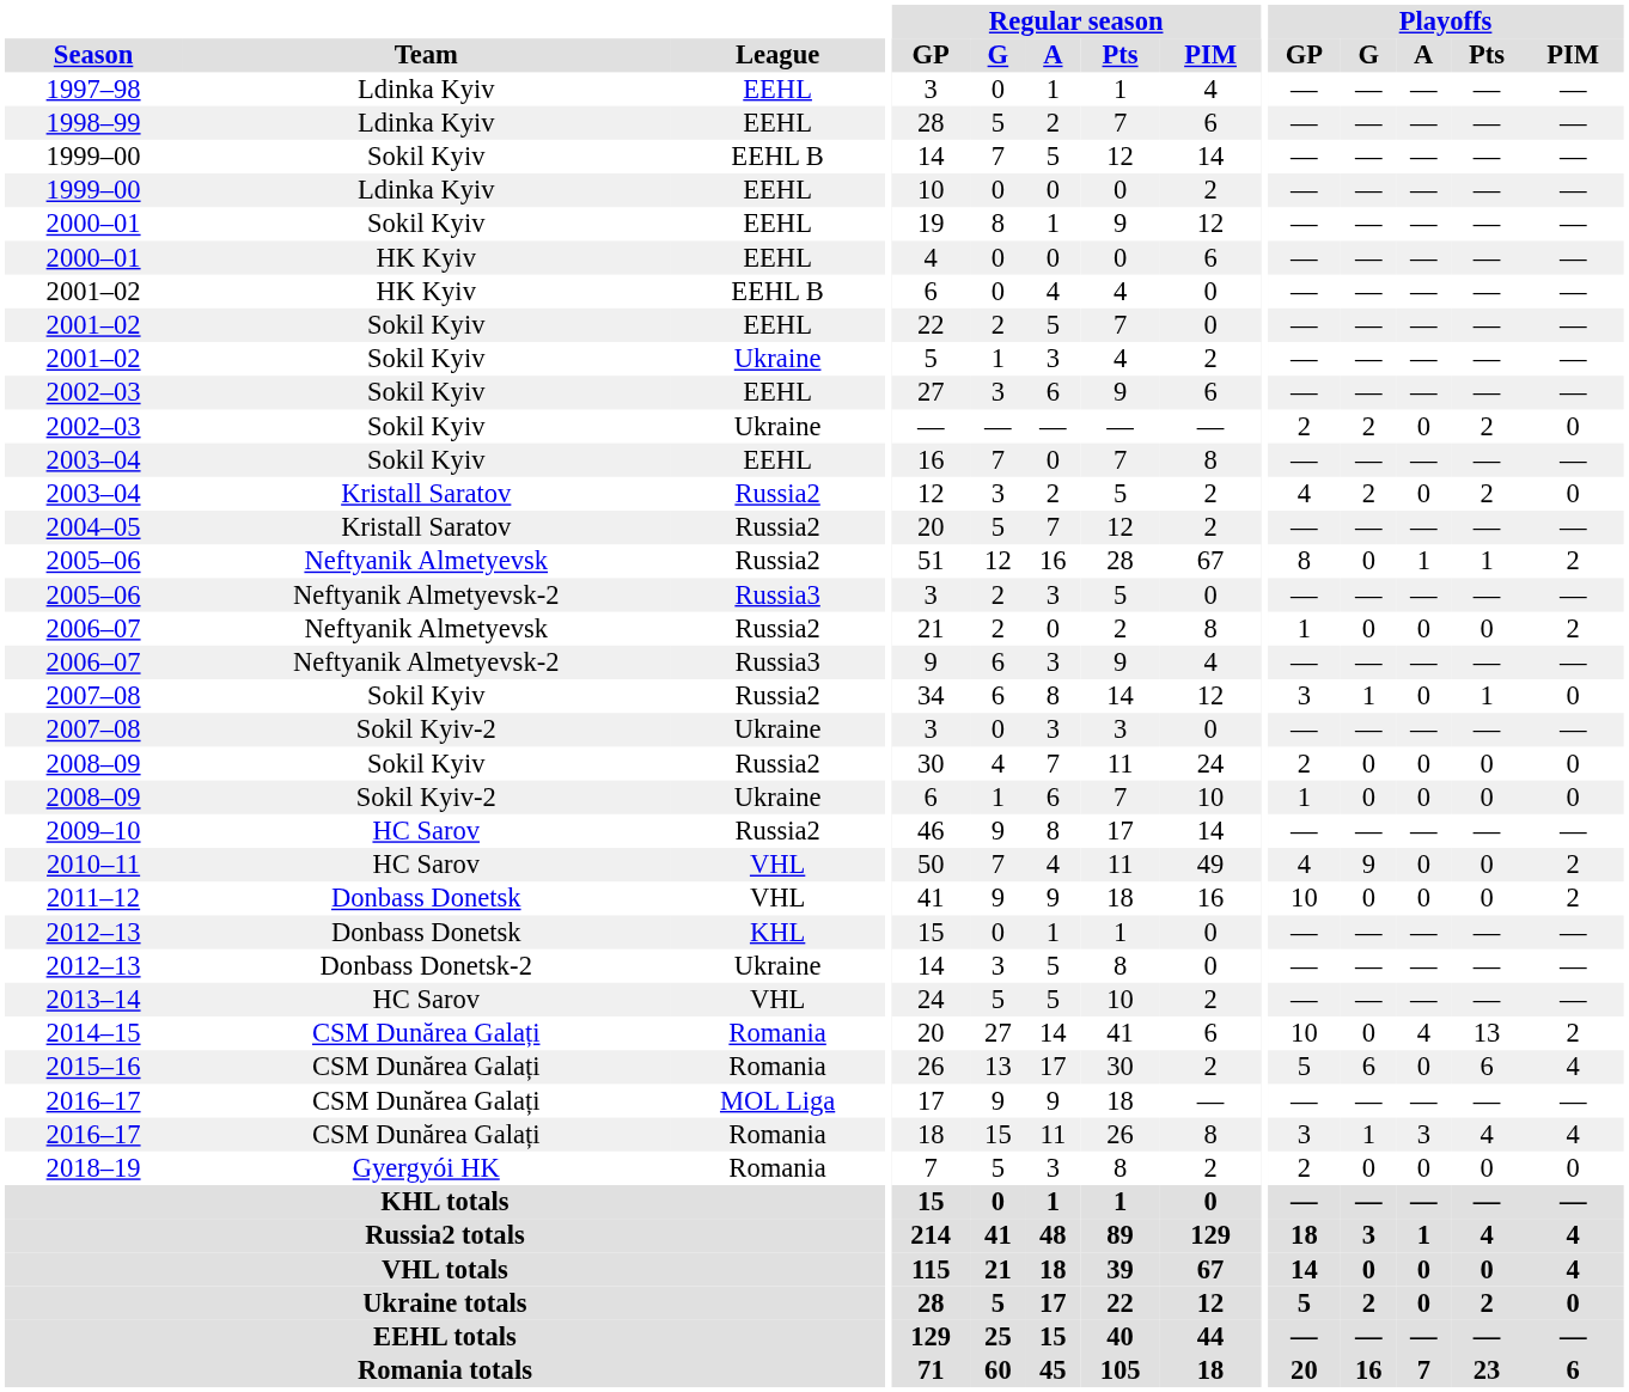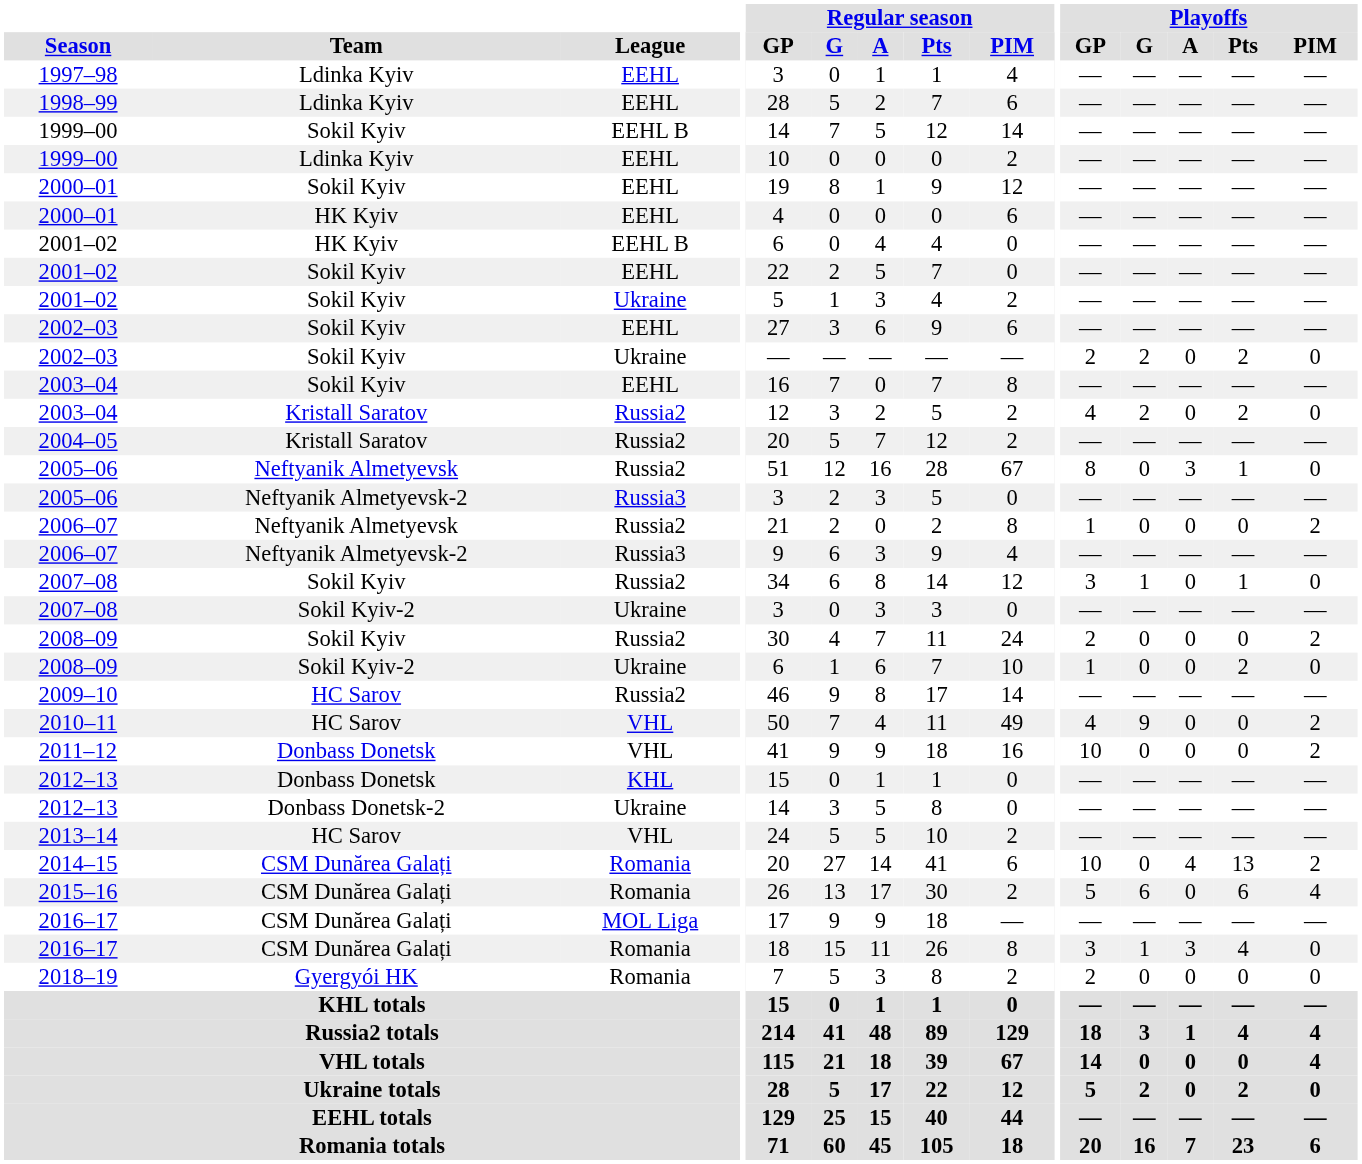 <table border="0" cellpadding="1" cellspacing="0" style="text-align:center; width:60em">
 <tr bgcolor="#e0e0e0">
 <th colspan="3" bgcolor="#ffffff"></th>
 <th rowspan="99" bgcolor="#ffffff"></th>
 <th colspan="5"><a href='#'>Regular season</a></th>
 <th rowspan="99" bgcolor="#ffffff"></th>
 <th colspan="5"><a href='#'>Playoffs</a></th>
 </tr>
 <tr bgcolor="#e0e0e0">
 <th><a href='#'>Season</a></th>
 <th>Team</th>
 <th>League</th>
 <th>GP</th>
 <th><a href='#'>G</a></th>
 <th><a href='#'>A</a></th>
 <th><a href='#'>Pts</a></th>
 <th><a href='#'>PIM</a></th>
 <th>GP</th>
 <th>G</th>
 <th>A</th>
 <th>Pts</th>
 <th>PIM</th>
 </tr>
 <tr>
 <td><a href='#'>1997–98</a></td>
 <td>Ldinka Kyiv</td>
 <td><a href='#'>EEHL</a></td>
 <td>3</td>
 <td>0</td>
 <td>1</td>
 <td>1</td>
 <td>4</td>
 <td>—</td>
 <td>—</td>
 <td>—</td>
 <td>—</td>
 <td>—</td>
 </tr>
 <tr bgcolor="#f0f0f0">
 <td><a href='#'>1998–99</a></td>
 <td>Ldinka Kyiv</td>
 <td>EEHL</td>
 <td>28</td>
 <td>5</td>
 <td>2</td>
 <td>7</td>
 <td>6</td>
 <td>—</td>
 <td>—</td>
 <td>—</td>
 <td>—</td>
 <td>—</td>
 </tr>
 <tr>
 <td>1999–00</td>
 <td>Sokil Kyiv</td>
 <td>EEHL B</td>
 <td>14</td>
 <td>7</td>
 <td>5</td>
 <td>12</td>
 <td>14</td>
 <td>—</td>
 <td>—</td>
 <td>—</td>
 <td>—</td>
 <td>—</td>
 </tr>
 <tr bgcolor="#f0f0f0">
 <td><a href='#'>1999–00</a></td>
 <td>Ldinka Kyiv</td>
 <td>EEHL</td>
 <td>10</td>
 <td>0</td>
 <td>0</td>
 <td>0</td>
 <td>2</td>
 <td>—</td>
 <td>—</td>
 <td>—</td>
 <td>—</td>
 <td>—</td>
 </tr>
 <tr>
 <td><a href='#'>2000–01</a></td>
 <td>Sokil Kyiv</td>
 <td>EEHL</td>
 <td>19</td>
 <td>8</td>
 <td>1</td>
 <td>9</td>
 <td>12</td>
 <td>—</td>
 <td>—</td>
 <td>—</td>
 <td>—</td>
 <td>—</td>
 </tr>
 <tr bgcolor="#f0f0f0">
 <td><a href='#'>2000–01</a></td>
 <td>HK Kyiv</td>
 <td>EEHL</td>
 <td>4</td>
 <td>0</td>
 <td>0</td>
 <td>0</td>
 <td>6</td>
 <td>—</td>
 <td>—</td>
 <td>—</td>
 <td>—</td>
 <td>—</td>
 </tr>
 <tr>
 <td>2001–02</td>
 <td>HK Kyiv</td>
 <td>EEHL B</td>
 <td>6</td>
 <td>0</td>
 <td>4</td>
 <td>4</td>
 <td>0</td>
 <td>—</td>
 <td>—</td>
 <td>—</td>
 <td>—</td>
 <td>—</td>
 </tr>
 <tr bgcolor="#f0f0f0">
 <td><a href='#'>2001–02</a></td>
 <td>Sokil Kyiv</td>
 <td>EEHL</td>
 <td>22</td>
 <td>2</td>
 <td>5</td>
 <td>7</td>
 <td>0</td>
 <td>—</td>
 <td>—</td>
 <td>—</td>
 <td>—</td>
 <td>—</td>
 </tr>
 <tr>
 <td><a href='#'>2001–02</a></td>
 <td>Sokil Kyiv</td>
 <td><a href='#'>Ukraine</a></td>
 <td>5</td>
 <td>1</td>
 <td>3</td>
 <td>4</td>
 <td>2</td>
 <td>—</td>
 <td>—</td>
 <td>—</td>
 <td>—</td>
 <td>—</td>
 </tr>
 <tr bgcolor="#f0f0f0">
 <td><a href='#'>2002–03</a></td>
 <td>Sokil Kyiv</td>
 <td>EEHL</td>
 <td>27</td>
 <td>3</td>
 <td>6</td>
 <td>9</td>
 <td>6</td>
 <td>—</td>
 <td>—</td>
 <td>—</td>
 <td>—</td>
 <td>—</td>
 </tr>
 <tr>
 <td><a href='#'>2002–03</a></td>
 <td>Sokil Kyiv</td>
 <td>Ukraine</td>
 <td>—</td>
 <td>—</td>
 <td>—</td>
 <td>—</td>
 <td>—</td>
 <td>2</td>
 <td>2</td>
 <td>0</td>
 <td>2</td>
 <td>0</td>
 </tr>
 <tr bgcolor="#f0f0f0">
 <td><a href='#'>2003–04</a></td>
 <td>Sokil Kyiv</td>
 <td>EEHL</td>
 <td>16</td>
 <td>7</td>
 <td>0</td>
 <td>7</td>
 <td>8</td>
 <td>—</td>
 <td>—</td>
 <td>—</td>
 <td>—</td>
 <td>—</td>
 </tr>
 <tr>
 <td><a href='#'>2003–04</a></td>
 <td><a href='#'>Kristall Saratov</a></td>
 <td><a href='#'>Russia2</a></td>
 <td>12</td>
 <td>3</td>
 <td>2</td>
 <td>5</td>
 <td>2</td>
 <td>4</td>
 <td>2</td>
 <td>0</td>
 <td>2</td>
 <td>0</td>
 </tr>
 <tr bgcolor="#f0f0f0">
 <td><a href='#'>2004–05</a></td>
 <td>Kristall Saratov</td>
 <td>Russia2</td>
 <td>20</td>
 <td>5</td>
 <td>7</td>
 <td>12</td>
 <td>2</td>
 <td>—</td>
 <td>—</td>
 <td>—</td>
 <td>—</td>
 <td>—</td>
 </tr>
 <tr>
 <td><a href='#'>2005–06</a></td>
 <td><a href='#'>Neftyanik Almetyevsk</a></td>
 <td>Russia2</td>
 <td>51</td>
 <td>12</td>
 <td>16</td>
 <td>28</td>
 <td>67</td>
 <td>8</td>
 <td>0</td>
+<td>3</td>
 <td>1</td>
-<td>1</td>
-<td>2</td>
+<td>0</td>
 </tr>
 <tr bgcolor="#f0f0f0">
 <td><a href='#'>2005–06</a></td>
 <td>Neftyanik Almetyevsk-2</td>
 <td><a href='#'>Russia3</a></td>
 <td>3</td>
 <td>2</td>
 <td>3</td>
 <td>5</td>
 <td>0</td>
 <td>—</td>
 <td>—</td>
 <td>—</td>
 <td>—</td>
 <td>—</td>
 </tr>
 <tr>
 <td><a href='#'>2006–07</a></td>
 <td>Neftyanik Almetyevsk</td>
 <td>Russia2</td>
 <td>21</td>
 <td>2</td>
 <td>0</td>
 <td>2</td>
 <td>8</td>
 <td>1</td>
 <td>0</td>
 <td>0</td>
 <td>0</td>
 <td>2</td>
 </tr>
 <tr bgcolor="#f0f0f0">
 <td><a href='#'>2006–07</a></td>
 <td>Neftyanik Almetyevsk-2</td>
 <td>Russia3</td>
 <td>9</td>
 <td>6</td>
 <td>3</td>
 <td>9</td>
 <td>4</td>
 <td>—</td>
 <td>—</td>
 <td>—</td>
 <td>—</td>
 <td>—</td>
 </tr>
 <tr>
 <td><a href='#'>2007–08</a></td>
 <td>Sokil Kyiv</td>
 <td>Russia2</td>
 <td>34</td>
 <td>6</td>
 <td>8</td>
 <td>14</td>
 <td>12</td>
 <td>3</td>
 <td>1</td>
 <td>0</td>
 <td>1</td>
 <td>0</td>
 </tr>
 <tr bgcolor="#f0f0f0">
 <td><a href='#'>2007–08</a></td>
 <td>Sokil Kyiv-2</td>
 <td>Ukraine</td>
 <td>3</td>
 <td>0</td>
 <td>3</td>
 <td>3</td>
 <td>0</td>
 <td>—</td>
 <td>—</td>
 <td>—</td>
 <td>—</td>
 <td>—</td>
 </tr>
 <tr>
 <td><a href='#'>2008–09</a></td>
 <td>Sokil Kyiv</td>
 <td>Russia2</td>
 <td>30</td>
 <td>4</td>
 <td>7</td>
 <td>11</td>
 <td>24</td>
 <td>2</td>
 <td>0</td>
 <td>0</td>
 <td>0</td>
-<td>0</td>
+<td>2</td>
 </tr>
 <tr bgcolor="#f0f0f0">
 <td><a href='#'>2008–09</a></td>
 <td>Sokil Kyiv-2</td>
 <td>Ukraine</td>
 <td>6</td>
 <td>1</td>
 <td>6</td>
 <td>7</td>
 <td>10</td>
 <td>1</td>
 <td>0</td>
 <td>0</td>
-<td>0</td>
+<td>2</td>
 <td>0</td>
 </tr>
 <tr>
 <td><a href='#'>2009–10</a></td>
 <td><a href='#'>HC Sarov</a></td>
 <td>Russia2</td>
 <td>46</td>
 <td>9</td>
 <td>8</td>
 <td>17</td>
 <td>14</td>
 <td>—</td>
 <td>—</td>
 <td>—</td>
 <td>—</td>
 <td>—</td>
 </tr>
 <tr bgcolor="#f0f0f0">
 <td><a href='#'>2010–11</a></td>
 <td>HC Sarov</td>
 <td><a href='#'>VHL</a></td>
 <td>50</td>
 <td>7</td>
 <td>4</td>
 <td>11</td>
 <td>49</td>
 <td>4</td>
 <td>9</td>
 <td>0</td>
 <td>0</td>
 <td>2</td>
 </tr>
 <tr>
 <td><a href='#'>2011–12</a></td>
 <td><a href='#'>Donbass Donetsk</a></td>
 <td>VHL</td>
 <td>41</td>
 <td>9</td>
 <td>9</td>
 <td>18</td>
 <td>16</td>
 <td>10</td>
 <td>0</td>
 <td>0</td>
 <td>0</td>
 <td>2</td>
 </tr>
 <tr bgcolor="#f0f0f0">
 <td><a href='#'>2012–13</a></td>
 <td>Donbass Donetsk</td>
 <td><a href='#'>KHL</a></td>
 <td>15</td>
 <td>0</td>
 <td>1</td>
 <td>1</td>
 <td>0</td>
 <td>—</td>
 <td>—</td>
 <td>—</td>
 <td>—</td>
 <td>—</td>
 </tr>
 <tr>
 <td><a href='#'>2012–13</a></td>
 <td>Donbass Donetsk-2</td>
 <td>Ukraine</td>
 <td>14</td>
 <td>3</td>
 <td>5</td>
 <td>8</td>
 <td>0</td>
 <td>—</td>
 <td>—</td>
 <td>—</td>
 <td>—</td>
 <td>—</td>
 </tr>
 <tr bgcolor="#f0f0f0">
 <td><a href='#'>2013–14</a></td>
 <td>HC Sarov</td>
 <td>VHL</td>
 <td>24</td>
 <td>5</td>
 <td>5</td>
 <td>10</td>
 <td>2</td>
 <td>—</td>
 <td>—</td>
 <td>—</td>
 <td>—</td>
 <td>—</td>
 </tr>
 <tr>
 <td><a href='#'>2014–15</a></td>
 <td><a href='#'>CSM Dunărea Galați</a></td>
 <td><a href='#'>Romania</a></td>
 <td>20</td>
 <td>27</td>
 <td>14</td>
 <td>41</td>
 <td>6</td>
 <td>10</td>
 <td>0</td>
 <td>4</td>
 <td>13</td>
 <td>2</td>
 </tr>
 <tr bgcolor="#f0f0f0">
 <td><a href='#'>2015–16</a></td>
 <td>CSM Dunărea Galați</td>
 <td>Romania</td>
 <td>26</td>
 <td>13</td>
 <td>17</td>
 <td>30</td>
 <td>2</td>
 <td>5</td>
 <td>6</td>
 <td>0</td>
 <td>6</td>
 <td>4</td>
 </tr>
 <tr>
 <td><a href='#'>2016–17</a></td>
 <td>CSM Dunărea Galați</td>
 <td><a href='#'>MOL Liga</a></td>
 <td>17</td>
 <td>9</td>
 <td>9</td>
 <td>18</td>
 <td>—</td>
 <td>—</td>
 <td>—</td>
 <td>—</td>
 <td>—</td>
 <td>—</td>
 </tr>
 <tr bgcolor="#f0f0f0">
 <td><a href='#'>2016–17</a></td>
 <td>CSM Dunărea Galați</td>
 <td>Romania</td>
 <td>18</td>
 <td>15</td>
 <td>11</td>
 <td>26</td>
 <td>8</td>
 <td>3</td>
 <td>1</td>
 <td>3</td>
 <td>4</td>
-<td>4</td>
+<td>0</td>
 </tr>
 <tr>
 <td><a href='#'>2018–19</a></td>
 <td><a href='#'>Gyergyói HK</a></td>
 <td>Romania</td>
 <td>7</td>
 <td>5</td>
 <td>3</td>
 <td>8</td>
 <td>2</td>
 <td>2</td>
 <td>0</td>
 <td>0</td>
 <td>0</td>
 <td>0</td>
 </tr>
 <tr>
 </tr>
 <tr ALIGN="center" bgcolor="#e0e0e0">
 <th colspan="3">KHL totals</th>
 <th ALIGN="center">15</th>
 <th ALIGN="center">0</th>
 <th ALIGN="center">1</th>
 <th ALIGN="center">1</th>
 <th ALIGN="center">0</th>
 <th ALIGN="center">—</th>
 <th ALIGN="center">—</th>
 <th ALIGN="center">—</th>
 <th ALIGN="center">—</th>
 <th ALIGN="center">—</th>
 </tr>
 <tr>
 </tr>
 <tr ALIGN="center" bgcolor="#e0e0e0">
 <th colspan="3">Russia2 totals</th>
 <th ALIGN="center">214</th>
 <th ALIGN="center">41</th>
 <th ALIGN="center">48</th>
 <th ALIGN="center">89</th>
 <th ALIGN="center">129</th>
 <th ALIGN="center">18</th>
 <th ALIGN="center">3</th>
 <th ALIGN="center">1</th>
 <th ALIGN="center">4</th>
 <th ALIGN="center">4</th>
 </tr>
 <tr>
 </tr>
 <tr ALIGN="center" bgcolor="#e0e0e0">
 <th colspan="3">VHL totals</th>
 <th ALIGN="center">115</th>
 <th ALIGN="center">21</th>
 <th ALIGN="center">18</th>
 <th ALIGN="center">39</th>
 <th ALIGN="center">67</th>
 <th ALIGN="center">14</th>
 <th ALIGN="center">0</th>
 <th ALIGN="center">0</th>
 <th ALIGN="center">0</th>
 <th ALIGN="center">4</th>
 </tr>
 <tr>
 </tr>
 <tr ALIGN="center" bgcolor="#e0e0e0">
 <th colspan="3">Ukraine totals</th>
 <th ALIGN="center">28</th>
 <th ALIGN="center">5</th>
 <th ALIGN="center">17</th>
 <th ALIGN="center">22</th>
 <th ALIGN="center">12</th>
 <th ALIGN="center">5</th>
 <th ALIGN="center">2</th>
 <th ALIGN="center">0</th>
 <th ALIGN="center">2</th>
 <th ALIGN="center">0</th>
 </tr>
 <tr>
 </tr>
 <tr ALIGN="center" bgcolor="#e0e0e0">
 <th colspan="3">EEHL totals</th>
 <th ALIGN="center">129</th>
 <th ALIGN="center">25</th>
 <th ALIGN="center">15</th>
 <th ALIGN="center">40</th>
 <th ALIGN="center">44</th>
 <th ALIGN="center">—</th>
 <th ALIGN="center">—</th>
 <th ALIGN="center">—</th>
 <th ALIGN="center">—</th>
 <th ALIGN="center">—</th>
 </tr>
 <tr>
 </tr>
 <tr ALIGN="center" bgcolor="#e0e0e0">
 <th colspan="3">Romania totals</th>
 <th ALIGN="center">71</th>
 <th ALIGN="center">60</th>
 <th ALIGN="center">45</th>
 <th ALIGN="center">105</th>
 <th ALIGN="center">18</th>
 <th ALIGN="center">20</th>
 <th ALIGN="center">16</th>
 <th ALIGN="center">7</th>
 <th ALIGN="center">23</th>
 <th ALIGN="center">6</th>
 </tr>
 </table>
